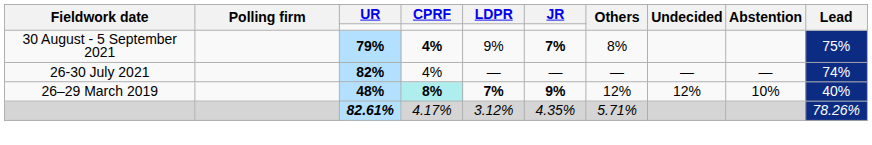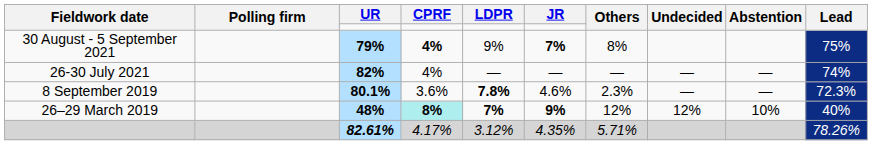 <table class=wikitable style="font-size:95%; line-height:14px; text-align:center">
 <tr>
 <th style=width:200px; rowspan=2>Fieldwork date</th>
 <th style=width:150px; rowspan=2>Polling firm</th>
 <th style="width:60px;"><a href='#'>UR</a></th>
 <th style="width:60px;"><a href='#'>CPRF</a></th>
 <th style="width:60px;"><a href='#'>LDPR</a></th>
 <th style="width:60px;"><a href='#'>JR</a></th>
 <th style="width:60px;" rowspan=2>Others</th>
 <th style="width:60px;" rowspan=2>Undecided</th>
 <th style="width:60px;" rowspan=2>Abstention</th>
 <th style="width:60px;" rowspan="2">Lead</th>
 </tr>
 <tr>
 <td bgcolor=></td>
 <td bgcolor=></td>
 <td bgcolor=></td>
 <td bgcolor=></td>
 </tr>
 <tr>
 <td>30 August - 5 September 2021</td>
 <td></td>
 <td style="background:#B3E0FF"><strong>79%</strong></td>
 <td><strong>4%</strong></td>
 <td>9%</td>
 <td><strong>7%</strong></td>
 <td>8%</td>
 <td></td>
 <td></td>
 <td style="background:#0C2C84; color:white;">75%</td>
 </tr>
 <tr>
 <td>26-30 July 2021</td>
 <td> </td>
 <td style="background:#B3E0FF"><strong>82%</strong></td>
 <td>4%</td>
 <td>—</td>
 <td>—</td>
 <td>—</td>
 <td>—</td>
 <td>—</td>
 <td style="background:#0C2C84; color:white;">74%</td>
 </tr>
 <tr>
+<td>8 September 2019</td>
+<td> </td>
+<td style="background:#B3E0FF"><strong>80.1%</strong></td>
+<td>3.6%</td>
+<td><strong>7.8%</strong></td>
+<td>4.6%</td>
+<td>2.3%</td>
+<td>—</td>
+<td>—</td>
+<td style="background:#0C2C84; color:white;">72.3%</td>
+</tr>
+<tr>
 <td>26–29 March 2019</td>
 <td></td>
 <td style="background:#B3E0FF"><strong>48%</strong></td>
 <td style="background: paleturquoise;"><strong>8%</strong></td>
 <td><strong>7%</strong></td>
 <td><strong>9%</strong></td>
 <td>12%</td>
 <td>12%</td>
 <td>10%</td>
 <td style="background:#0C2C84; color:white;">40%</td>
 </tr>
 <tr>
 <td style="background:#D5D5D5"></td>
 <td style="background:#D5D5D5"></td>
 <td style="background:#B3E0FF"><strong><em>82.61%</em></strong></td>
 <td style="background:#D5D5D5"><em>4.17%</em></td>
 <td style="background:#D5D5D5"><em>3.12%</em></td>
 <td style="background:#D5D5D5"><em>4.35%</em></td>
 <td style="background:#D5D5D5"><em>5.71%</em></td>
 <td style="background:#D5D5D5"></td>
 <td style="background:#D5D5D5"></td>
 <td style="background:#0C2C84; color:white;"><em>78.26%</em></td>
 </tr>
 </table>
